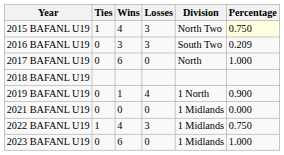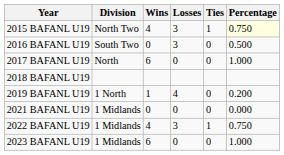 <table class="wikitable">
 <tr>
 <th>Year</th>
-<th>Ties</th>
+<th>Division</th>
 <th>Wins</th>
 <th>Losses</th>
-<th>Division</th>
+<th>Ties</th>
 <th>Percentage</th>
 </tr>
 <tr>
 <td>2015 BAFANL U19</td>
-<td>1</td>
+<td>North Two</td>
 <td>4</td>
 <td>3</td>
-<td>North Two</td>
+<td>1</td>
 <td style="background: lightyellow;">0.750</td>
 </tr>
 <tr>
 <td>2016 BAFANL U19</td>
+<td>South Two</td>
 <td>0</td>
 <td>3</td>
-<td>3</td>
-<td>South Two</td>
-<td>0.209</td>
+<td>0</td>
+<td>0.500</td>
 </tr>
 <tr>
 <td>2017 BAFANL U19</td>
-<td>0</td>
+<td>North</td>
 <td>6</td>
 <td>0</td>
-<td>North</td>
+<td>0</td>
 <td>1.000</td>
 </tr>
 <tr>
 <td>2018 BAFANL U19</td>
 <td></td>
 <td></td>
 <td></td>
 <td></td>
 <td></td>
 </tr>
 <tr>
 <td>2019 BAFANL U19</td>
-<td>0</td>
+<td>1 North</td>
 <td>1</td>
 <td>4</td>
-<td>1 North</td>
-<td>0.900</td>
+<td>0</td>
+<td>0.200</td>
 </tr>
 <tr>
 <td>2021 BAFANL U19</td>
+<td>1 Midlands</td>
 <td>0</td>
 <td>0</td>
 <td>0</td>
-<td>1 Midlands</td>
 <td>0.000</td>
 </tr>
 <tr>
 <td>2022 BAFANL U19</td>
-<td>1</td>
+<td>1 Midlands</td>
 <td>4</td>
 <td>3</td>
-<td>1 Midlands</td>
+<td>1</td>
 <td>0.750</td>
 </tr>
 <tr>
 <td>2023 BAFANL U19</td>
-<td>0</td>
+<td>1 Midlands</td>
 <td>6</td>
 <td>0</td>
-<td>1 Midlands</td>
+<td>0</td>
 <td>1.000</td>
 </tr>
 </table>
